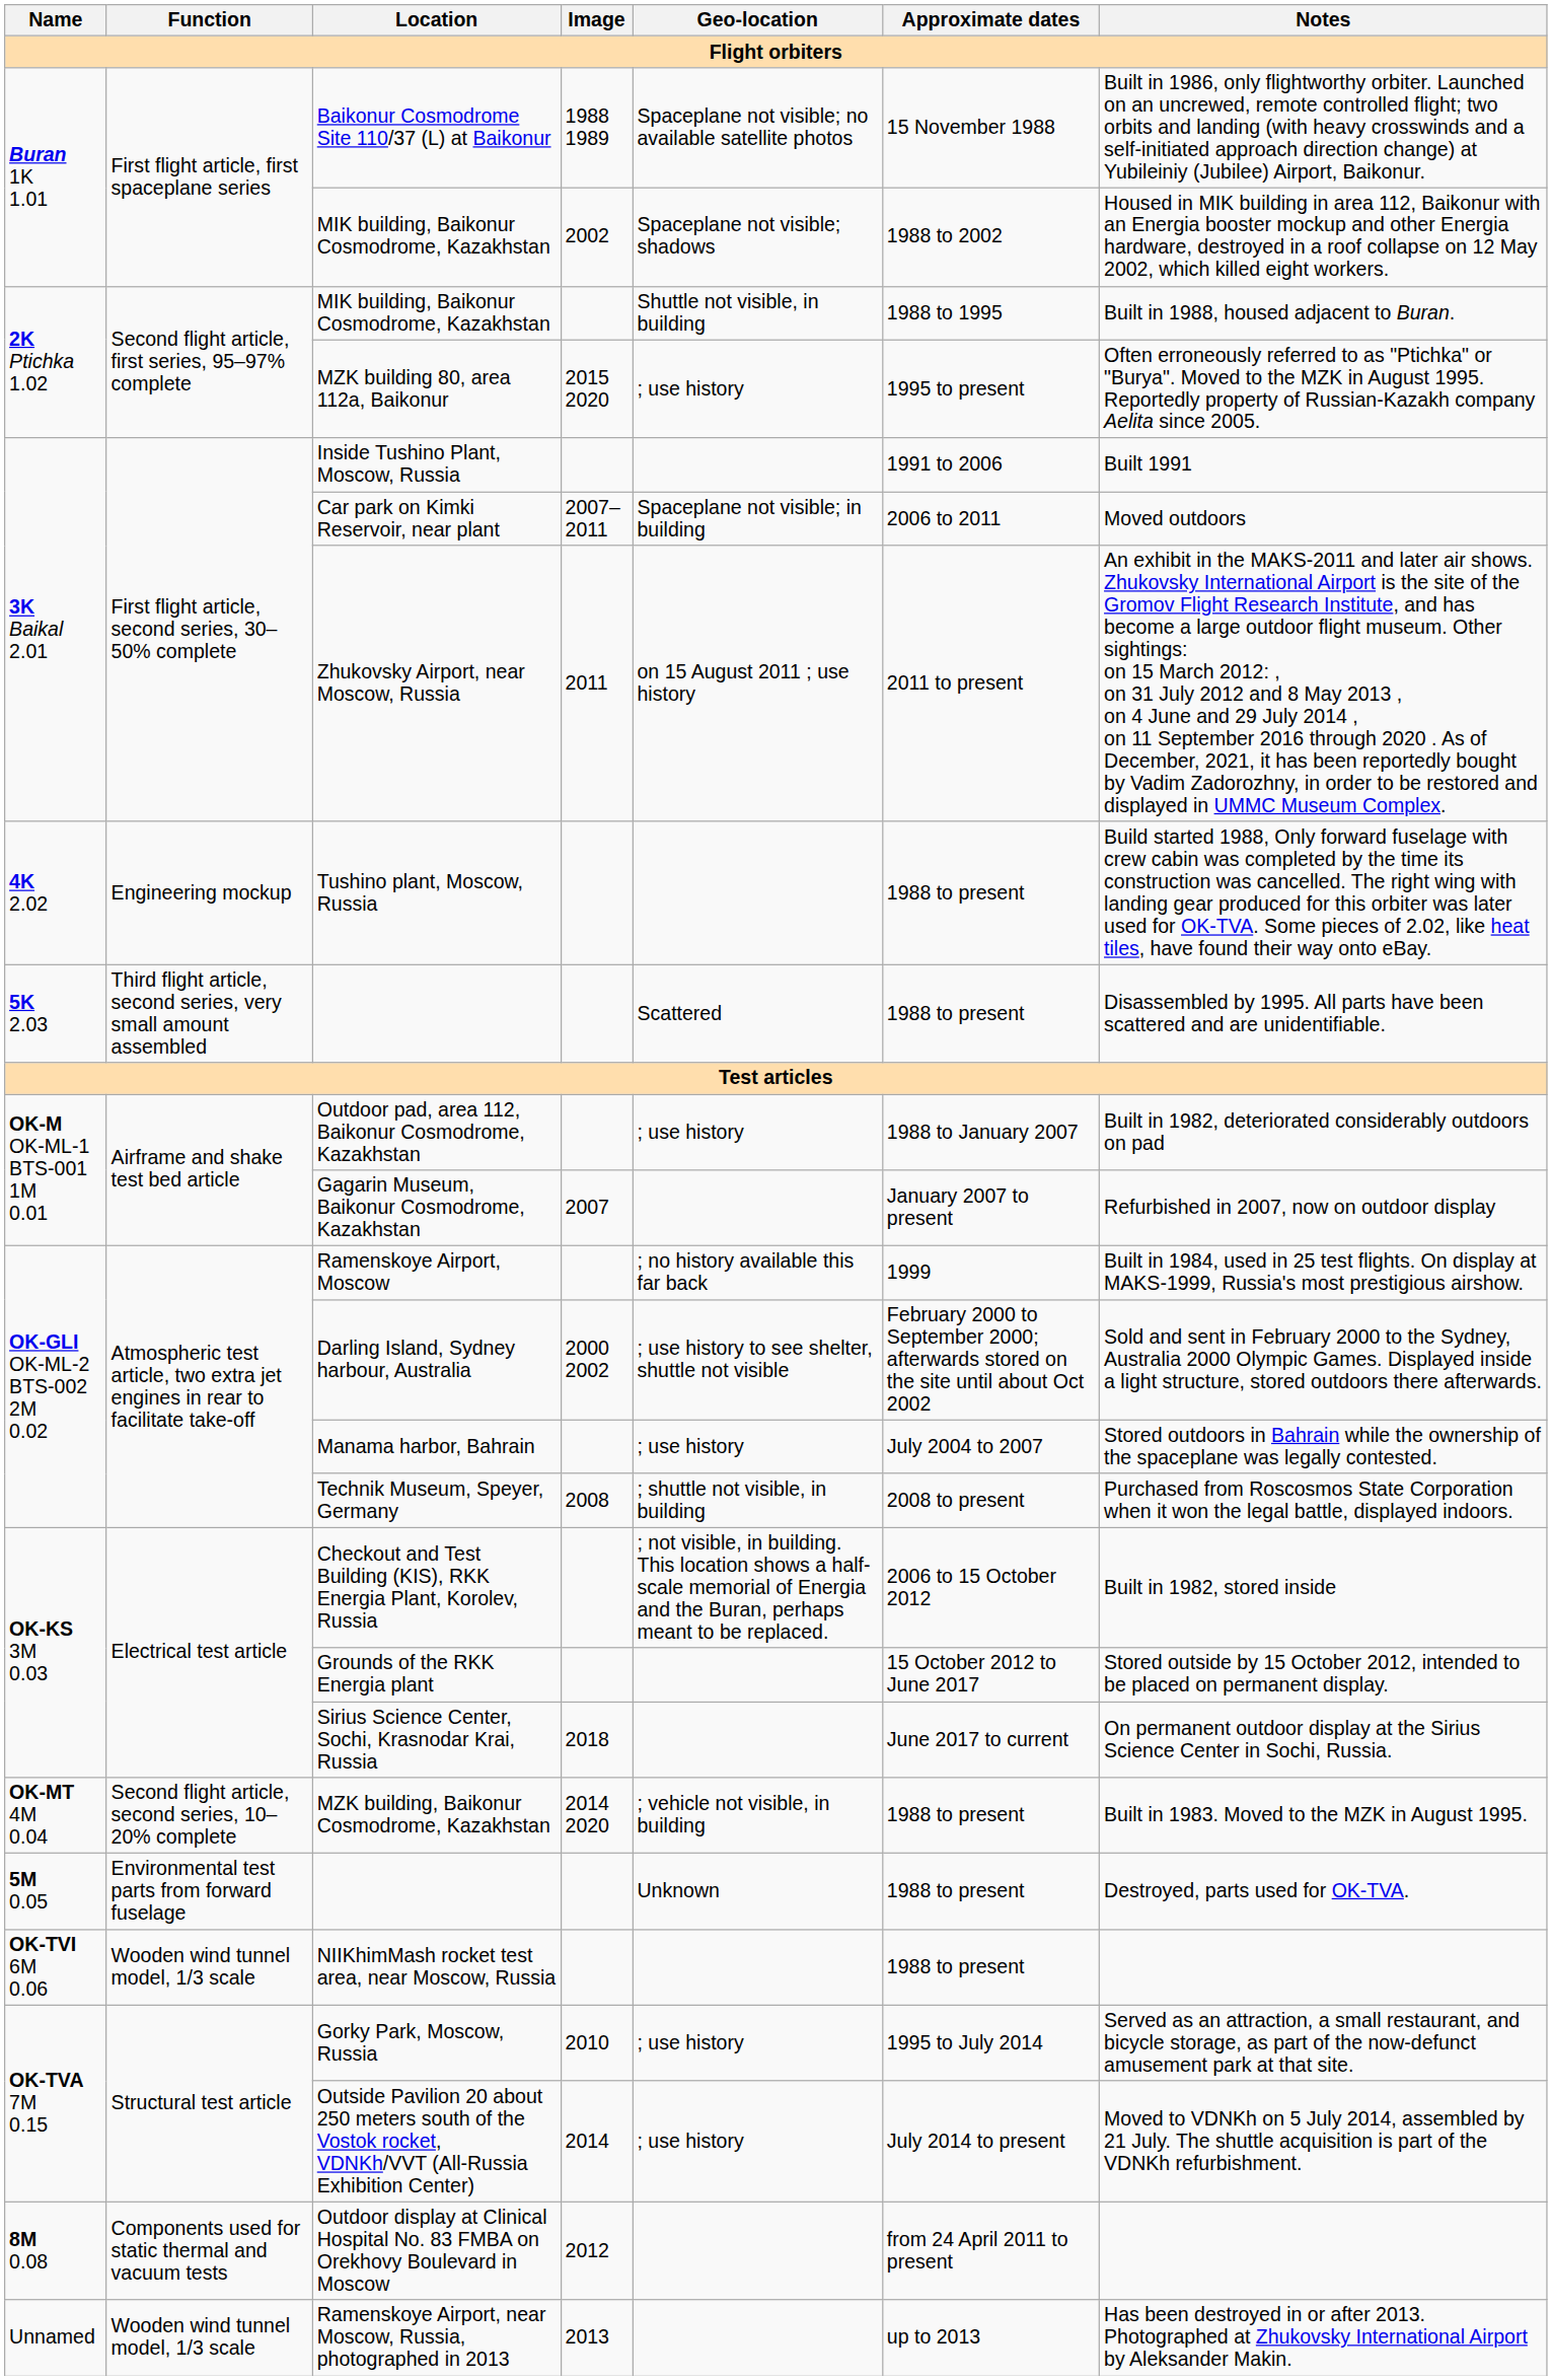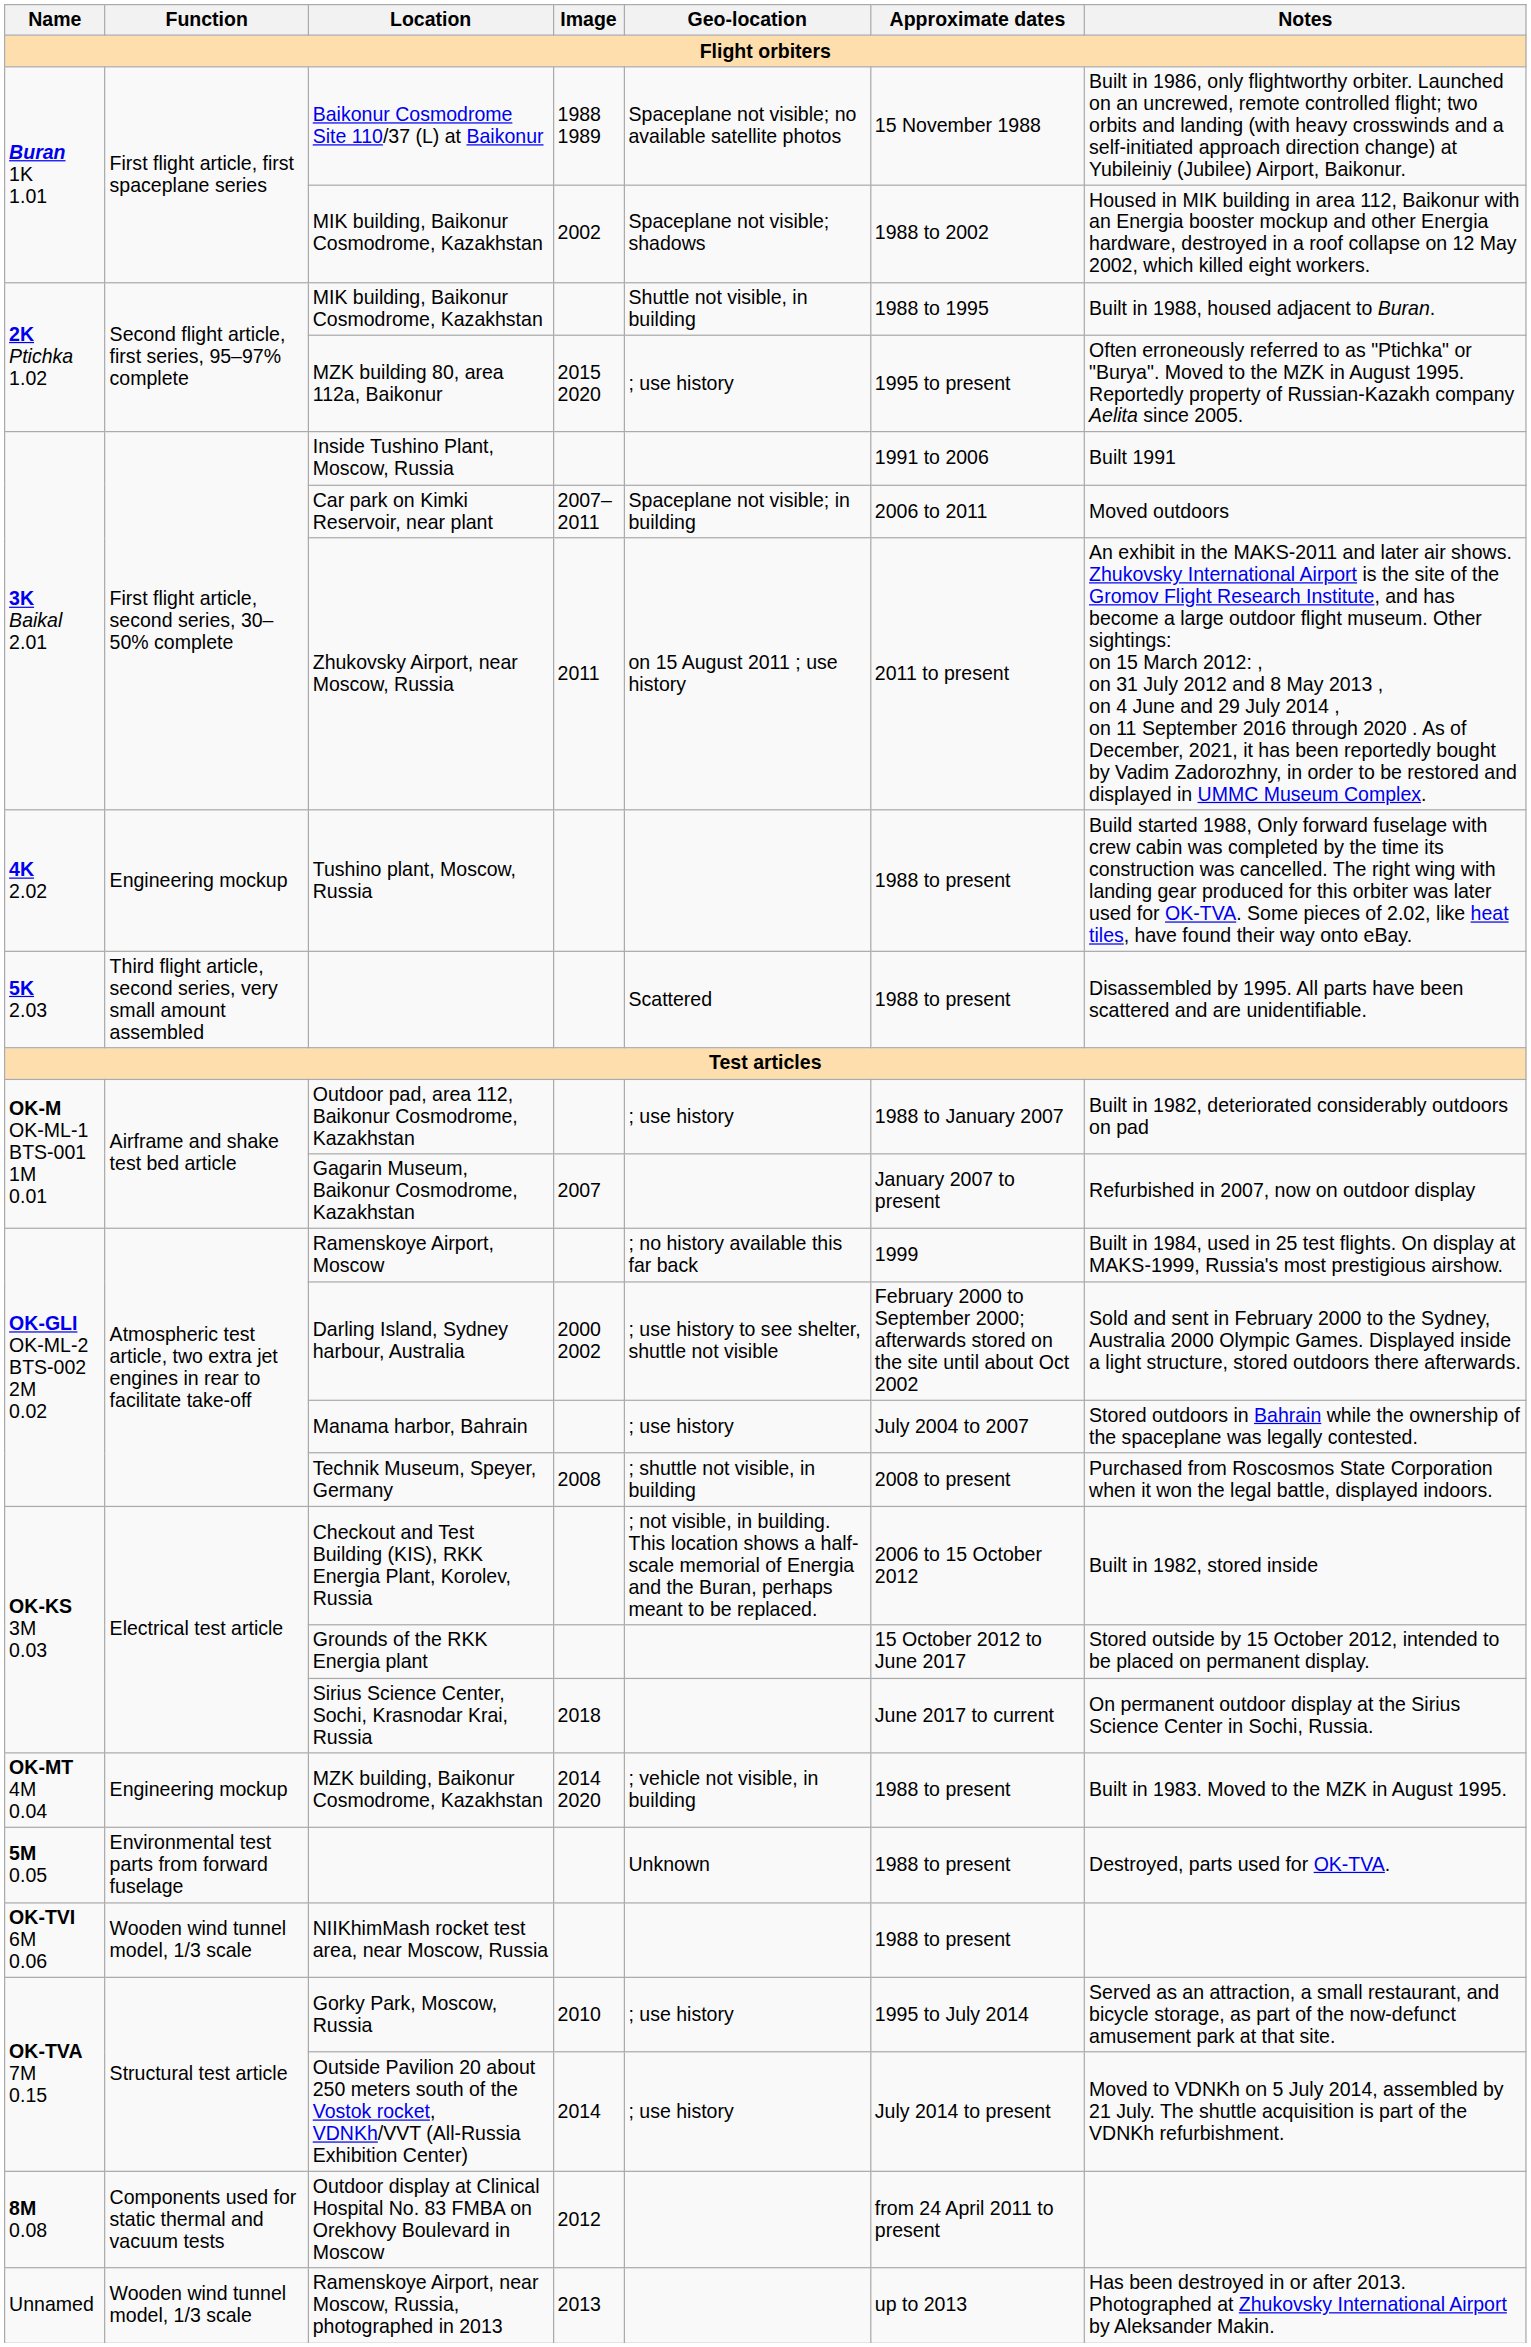 <table class="wikitable">
 <tr>
 <th width="75px">Name</th>
 <th>Function</th>
 <th>Location</th>
 <th>Image</th>
 <th>Geo-location</th>
 <th>Approximate dates</th>
 <th>Notes</th>
 </tr>
 <tr>
 <th colspan="7" cellspacing="0" cellpadding="2" style="background:#ffdead;">Flight orbiters</th>
 </tr>
 <tr>
 <td rowspan="2"><strong><a href='#'><em>Buran</em></a></strong><br>1K<br>1.01</td>
 <td rowspan="2">First flight article, first spaceplane series</td>
 <td><a href='#'>Baikonur Cosmodrome Site 110</a>/37 (L) at <a href='#'>Baikonur</a></td>
 <td> 1988<br> 1989</td>
 <td> Spaceplane not visible; no available satellite photos</td>
 <td>15 November 1988</td>
 <td>Built in 1986, only flightworthy orbiter. Launched on an uncrewed, remote controlled flight; two orbits and landing (with heavy crosswinds and a self-initiated approach direction change) at Yubileiniy (Jubilee) Airport, Baikonur.</td>
 </tr>
 <tr>
 <td>MIK building, Baikonur Cosmodrome, Kazakhstan</td>
 <td> 2002</td>
 <td> Spaceplane not visible; shadows</td>
 <td>1988 to 2002</td>
 <td>Housed in MIK building in area 112, Baikonur with an Energia booster mockup and other Energia hardware, destroyed in a roof collapse on 12 May 2002, which killed eight workers.</td>
 </tr>
 <tr>
 <td rowspan="2"><strong><a href='#'>2K</a></strong><br><em>Ptichka</em><br>1.02</td>
 <td rowspan="2">Second flight article, first series, 95–97% complete</td>
 <td>MIK building, Baikonur Cosmodrome, Kazakhstan</td>
 <td></td>
 <td> Shuttle not visible, in building</td>
 <td>1988 to 1995</td>
 <td>Built in 1988, housed adjacent to <em>Buran</em>.</td>
 </tr>
 <tr>
 <td>MZK building 80, area 112a, Baikonur</td>
 <td> 2015<br>2020</td>
 <td>; use history</td>
 <td>1995 to present</td>
 <td>Often erroneously referred to as "Ptichka" or "Burya". Moved to the MZK in August 1995. Reportedly property of Russian-Kazakh company <em>Aelita</em> since 2005.</td>
 </tr>
 <tr>
 <td rowspan="3"><strong><a href='#'>3K</a></strong><br><em>Baikal</em><br>2.01</td>
 <td rowspan="3">First flight article, second series, 30–50% complete</td>
 <td>Inside Tushino Plant, Moscow, Russia</td>
 <td></td>
 <td></td>
 <td>1991 to 2006</td>
 <td>Built 1991</td>
 </tr>
 <tr>
 <td>Car park on Kimki Reservoir, near plant</td>
 <td> 2007–2011</td>
 <td> Spaceplane not visible; in building</td>
 <td>2006 to 2011</td>
 <td>Moved outdoors</td>
 </tr>
 <tr>
 <td>Zhukovsky Airport, near Moscow, Russia</td>
 <td> 2011</td>
 <td>on 15 August 2011 ; use history</td>
 <td>2011 to present</td>
 <td>An exhibit in the MAKS-2011 and later air shows. <a href='#'>Zhukovsky International Airport</a> is the site of the <a href='#'>Gromov Flight Research Institute</a>, and has become a large outdoor flight museum. Other sightings:<br>on 15 March 2012: ,<br>on 31 July 2012 and 8 May 2013 ,<br>on 4 June and 29 July 2014 ,<br>on 11 September 2016 through 2020 . As of December, 2021, it has been reportedly bought by Vadim Zadorozhny, in order to be restored and displayed in <a href='#'>UMMC Museum Complex</a>.</td>
 </tr>
 <tr>
 <td><strong><a href='#'>4K</a></strong><br>2.02<br></td>
 <td>Engineering mockup</td>
 <td>Tushino plant, Moscow, Russia</td>
 <td></td>
 <td></td>
 <td>1988 to present</td>
 <td>Build started 1988, Only forward fuselage with crew cabin was completed by the time its construction was cancelled. The right wing with landing gear produced for this orbiter was later used for <a href='#'>OK-TVA</a>. Some pieces of 2.02, like <a href='#'>heat tiles</a>, have found their way onto eBay.</td>
 </tr>
 <tr>
 <td><strong><a href='#'>5K</a></strong><br>2.03</td>
 <td>Third flight article, second series, very small amount assembled</td>
 <td></td>
 <td></td>
 <td>Scattered</td>
 <td>1988 to present</td>
 <td>Disassembled by 1995. All parts have been scattered and are unidentifiable.</td>
 </tr>
 <tr>
 <th colspan="7" cellspacing="0" cellpadding="2" style="background:#ffdead;">Test articles</th>
 </tr>
 <tr>
 <td rowspan="2"><strong>OK-M</strong><br>OK-ML-1<br>BTS-001<br>1M<br>0.01</td>
 <td rowspan="2">Airframe and shake test bed article</td>
 <td>Outdoor pad, area 112, Baikonur Cosmodrome, Kazakhstan</td>
 <td></td>
 <td>; use history</td>
 <td>1988 to January 2007</td>
 <td>Built in 1982, deteriorated considerably outdoors on pad</td>
 </tr>
 <tr>
 <td>Gagarin Museum, Baikonur Cosmodrome, Kazakhstan</td>
 <td> 2007</td>
 <td></td>
 <td>January 2007 to present</td>
 <td>Refurbished in 2007, now on outdoor display</td>
 </tr>
 <tr>
 <td rowspan="4"><strong><a href='#'>OK-GLI</a></strong><br>OK-ML-2<br>BTS-002<br>2M<br>0.02</td>
 <td rowspan="4">Atmospheric test article, two extra jet engines in rear to facilitate take-off</td>
 <td>Ramenskoye Airport, Moscow</td>
 <td></td>
 <td>; no history available this far back</td>
 <td>1999</td>
 <td>Built in 1984, used in 25 test flights. On display at MAKS-1999, Russia's most prestigious airshow.</td>
 </tr>
 <tr>
 <td>Darling Island, Sydney harbour, Australia</td>
 <td> 2000<br> 2002</td>
 <td>; use history to see shelter, shuttle not visible</td>
 <td>February 2000 to September 2000; afterwards stored on the site until about Oct 2002</td>
 <td>Sold and sent in February 2000 to the Sydney, Australia 2000 Olympic Games. Displayed inside a light structure, stored outdoors there afterwards.</td>
 </tr>
 <tr>
 <td>Manama harbor, Bahrain</td>
 <td></td>
 <td>; use history</td>
 <td>July 2004 to 2007</td>
 <td>Stored outdoors in <a href='#'>Bahrain</a> while the ownership of the spaceplane was legally contested.</td>
 </tr>
 <tr>
 <td>Technik Museum, Speyer, Germany</td>
 <td> 2008</td>
 <td>; shuttle not visible, in building</td>
 <td>2008 to present</td>
 <td>Purchased from Roscosmos State Corporation when it won the legal battle, displayed indoors.</td>
 </tr>
 <tr>
 <td rowspan="3"><strong>OK-KS</strong><br>3M<br>0.03</td>
 <td rowspan="3">Electrical test article</td>
 <td>Checkout and Test Building (KIS), RKK Energia Plant, Korolev, Russia</td>
 <td></td>
 <td>; not visible, in building. This location shows a half-scale memorial of Energia and the Buran, perhaps meant to be replaced.</td>
 <td>2006 to 15 October 2012</td>
 <td>Built in 1982, stored inside</td>
 </tr>
 <tr>
 <td>Grounds of the RKK Energia plant</td>
 <td></td>
 <td></td>
 <td>15 October 2012 to June 2017</td>
 <td>Stored outside by 15 October 2012, intended to be placed on permanent display.</td>
 </tr>
 <tr>
 <td>Sirius Science Center, Sochi, Krasnodar Krai, Russia</td>
 <td> 2018</td>
 <td></td>
 <td>June 2017 to current</td>
 <td>On permanent outdoor display at the Sirius Science Center in Sochi, Russia.</td>
 </tr>
 <tr>
 <td><strong>OK-MT</strong><br>4M<br>0.04</td>
-<td>Second flight article, second series, 10–20% complete</td>
+<td>Engineering mockup</td>
 <td>MZK building, Baikonur Cosmodrome, Kazakhstan</td>
 <td> 2014<br> 2020</td>
 <td>; vehicle not visible, in building</td>
 <td>1988 to present</td>
 <td>Built in 1983. Moved to the MZK in August 1995.</td>
 </tr>
 <tr>
 <td><strong>5M</strong><br>0.05</td>
 <td>Environmental test parts from forward fuselage</td>
 <td></td>
 <td></td>
 <td>Unknown</td>
 <td>1988 to present</td>
 <td>Destroyed, parts used for <a href='#'>OK-TVA</a>.</td>
 </tr>
 <tr>
 <td><strong>OK-TVI</strong><br>6M<br>0.06</td>
 <td>Wooden wind tunnel model, 1/3 scale</td>
 <td>NIIKhimMash rocket test area, near Moscow, Russia</td>
 <td></td>
 <td></td>
 <td>1988 to present</td>
 <td></td>
 </tr>
 <tr>
 <td rowspan="2"><strong>OK-TVA</strong><br>7M<br>0.15</td>
 <td rowspan="2">Structural test article</td>
 <td>Gorky Park, Moscow, Russia</td>
 <td> 2010</td>
 <td>; use history</td>
 <td>1995 to July 2014</td>
 <td>Served as an attraction, a small restaurant, and bicycle storage, as part of the now-defunct amusement park at that site.</td>
 </tr>
 <tr>
 <td>Outside Pavilion 20 about 250 meters south of the <a href='#'>Vostok rocket</a>, <a href='#'>VDNKh</a>/VVT (All-Russia Exhibition Center)</td>
 <td> 2014</td>
 <td>; use history</td>
 <td>July 2014 to present</td>
 <td>Moved to VDNKh on 5 July 2014, assembled by 21 July. The shuttle acquisition is part of the VDNKh refurbishment.</td>
 </tr>
 <tr>
 <td><strong>8M</strong><br>0.08</td>
 <td>Components used for static thermal and vacuum tests</td>
 <td>Outdoor display at Clinical Hospital No. 83 FMBA on Orekhovy Boulevard in Moscow</td>
 <td> 2012</td>
 <td></td>
 <td>from 24 April 2011 to present</td>
 <td></td>
 </tr>
 <tr>
 <td>Unnamed</td>
 <td>Wooden wind tunnel model, 1/3 scale</td>
 <td>Ramenskoye Airport, near Moscow, Russia, photographed in 2013</td>
 <td> 2013</td>
 <td></td>
 <td>up to 2013</td>
 <td>Has been destroyed in or after 2013. Photographed at <a href='#'>Zhukovsky International Airport</a> by Aleksander Makin.</td>
 </tr>
 </table>
